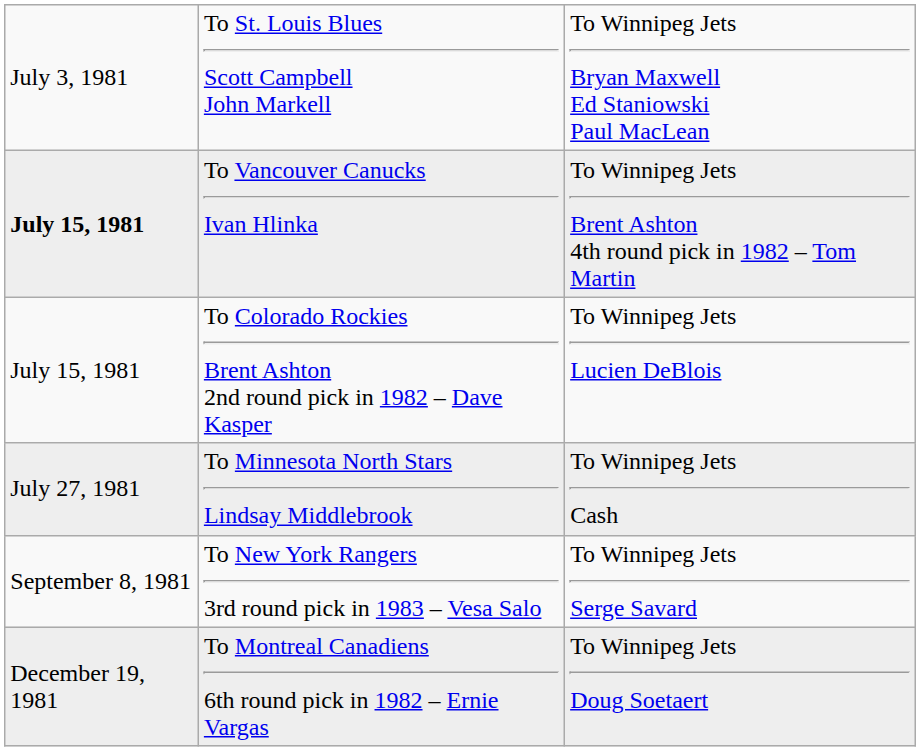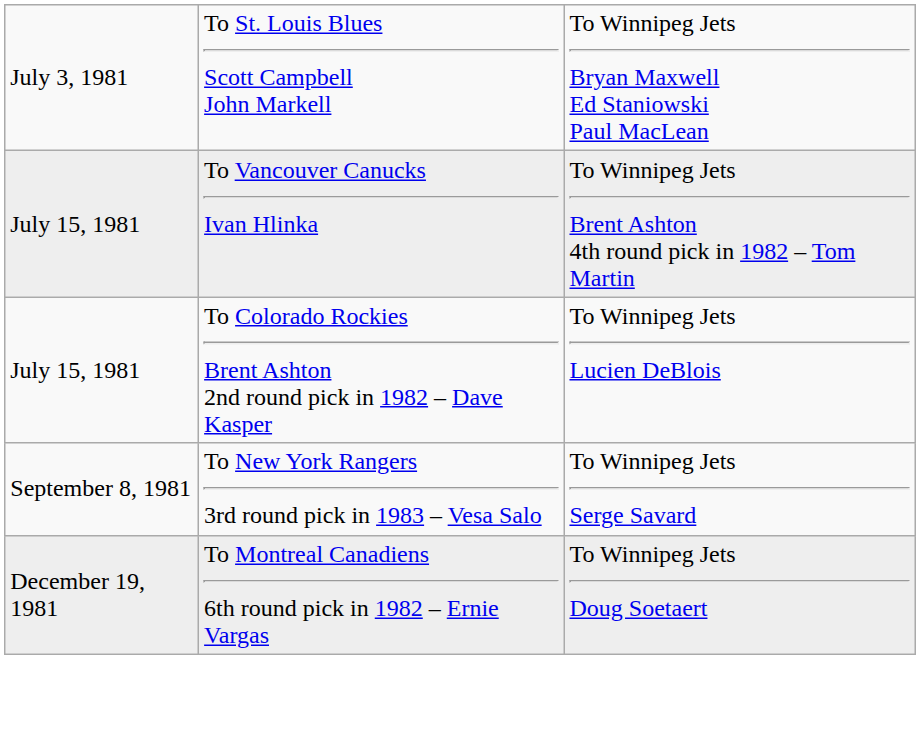 <table class="wikitable">
 <tr>
 <td>July 3, 1981</td>
 <td valign="top">To <a href='#'>St. Louis Blues</a><hr><a href='#'>Scott Campbell</a> <br> <a href='#'>John Markell</a></td>
 <td valign="top">To Winnipeg Jets<hr><a href='#'>Bryan Maxwell</a> <br> <a href='#'>Ed Staniowski</a> <br> <a href='#'>Paul MacLean</a></td>
 </tr>
 <tr bgcolor="#eeeeee">
-<td><strong>July 15, 1981</strong></td>
+<td>July 15, 1981</td>
 <td valign="top">To <a href='#'>Vancouver Canucks</a><hr><a href='#'>Ivan Hlinka</a></td>
 <td valign="top">To Winnipeg Jets<hr><a href='#'>Brent Ashton</a> <br> 4th round pick in <a href='#'>1982</a> – <a href='#'>Tom Martin</a></td>
 </tr>
 <tr>
 <td>July 15, 1981</td>
 <td valign="top">To <a href='#'>Colorado Rockies</a><hr><a href='#'>Brent Ashton</a> <br> 2nd round pick in <a href='#'>1982</a> – <a href='#'>Dave Kasper</a></td>
 <td valign="top">To Winnipeg Jets<hr><a href='#'>Lucien DeBlois</a></td>
-</tr>
-<tr bgcolor="#eeeeee">
-<td>July 27, 1981</td>
-<td valign="top">To <a href='#'>Minnesota North Stars</a><hr><a href='#'>Lindsay Middlebrook</a></td>
-<td valign="top">To Winnipeg Jets<hr>Cash</td>
 </tr>
 <tr>
 <td>September 8, 1981</td>
 <td valign="top">To <a href='#'>New York Rangers</a><hr>3rd round pick in <a href='#'>1983</a> – <a href='#'>Vesa Salo</a></td>
 <td valign="top">To Winnipeg Jets<hr><a href='#'>Serge Savard</a></td>
 </tr>
 <tr bgcolor="#eeeeee">
 <td>December 19, 1981</td>
 <td valign="top">To <a href='#'>Montreal Canadiens</a><hr>6th round pick in <a href='#'>1982</a> – <a href='#'>Ernie Vargas</a></td>
 <td valign="top">To Winnipeg Jets<hr><a href='#'>Doug Soetaert</a></td>
 </tr>
 </table>
